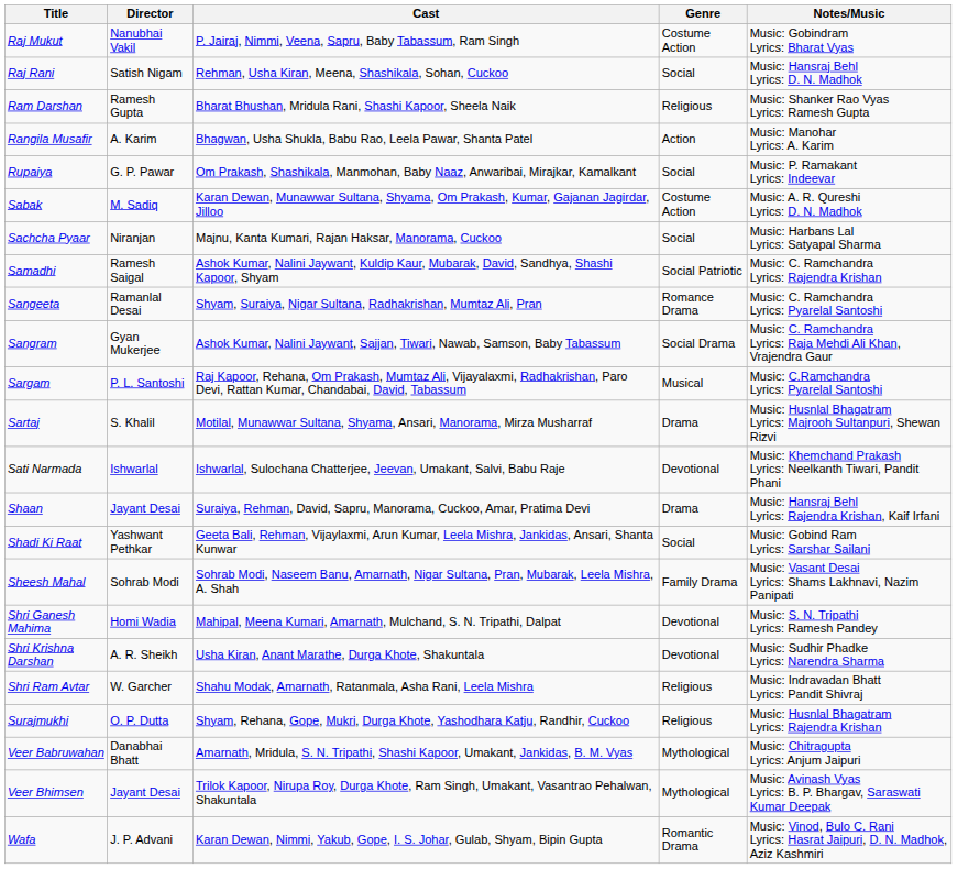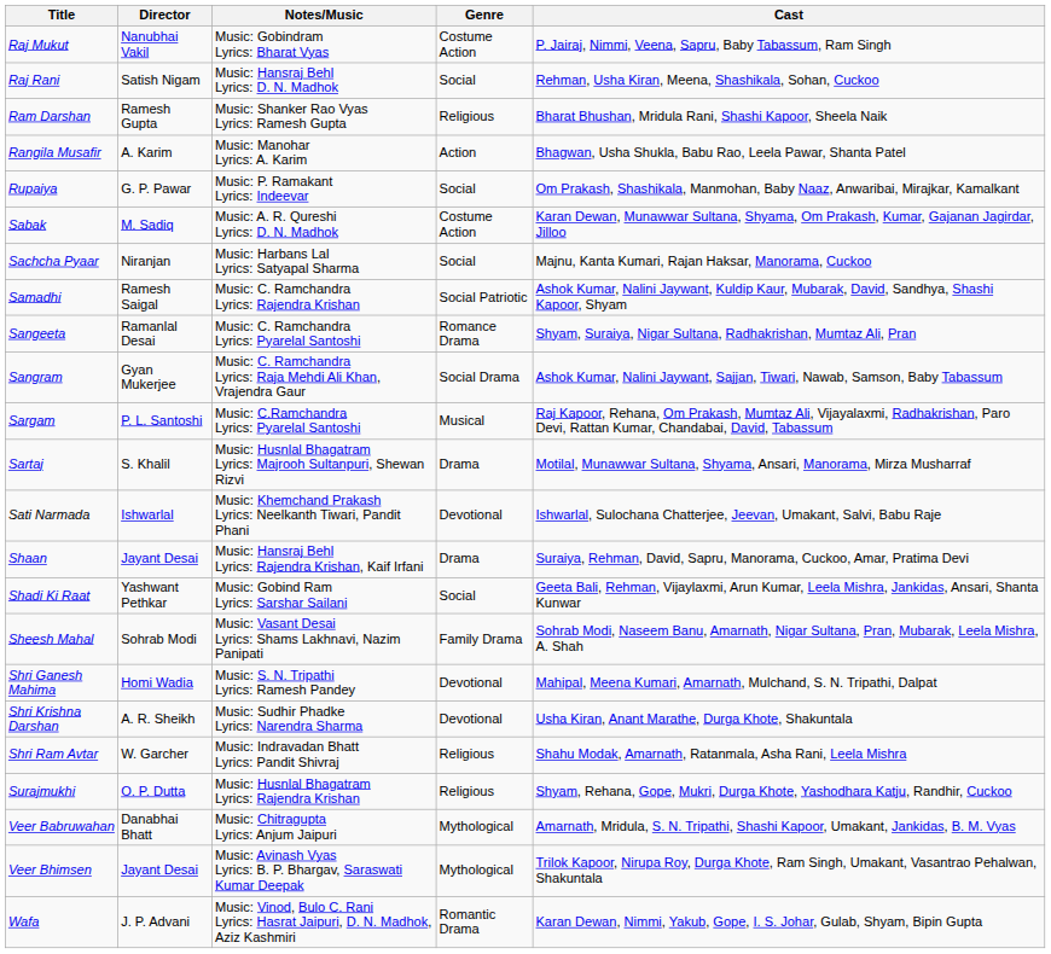 <table class="wikitable">
 <tr>
 <th>Title</th>
 <th>Director</th>
+<th>Notes/Music</th>
+<th>Genre</th>
 <th>Cast</th>
-<th>Genre</th>
-<th>Notes/Music</th>
 </tr>
 <tr>
 <td><em><a href='#'>Raj Mukut</a></em></td>
 <td><a href='#'>Nanubhai Vakil</a></td>
+<td>Music: Gobindram<br>Lyrics: <a href='#'>Bharat Vyas</a></td>
+<td>Costume Action</td>
 <td><a href='#'>P. Jairaj</a>, <a href='#'>Nimmi</a>, <a href='#'>Veena</a>, <a href='#'>Sapru</a>, Baby <a href='#'>Tabassum</a>, Ram Singh</td>
-<td>Costume Action</td>
-<td>Music: Gobindram<br>Lyrics: <a href='#'>Bharat Vyas</a></td>
 </tr>
 <tr>
 <td><em><a href='#'>Raj Rani</a></em></td>
 <td>Satish Nigam</td>
+<td>Music: <a href='#'>Hansraj Behl</a><br>Lyrics: <a href='#'>D. N. Madhok</a></td>
+<td>Social</td>
 <td><a href='#'>Rehman</a>, <a href='#'>Usha Kiran</a>, Meena, <a href='#'>Shashikala</a>, Sohan, <a href='#'>Cuckoo</a></td>
-<td>Social</td>
-<td>Music: <a href='#'>Hansraj Behl</a><br>Lyrics: <a href='#'>D. N. Madhok</a></td>
 </tr>
 <tr>
 <td><em><a href='#'>Ram Darshan</a></em></td>
 <td>Ramesh Gupta</td>
+<td>Music: Shanker Rao Vyas<br>Lyrics: Ramesh Gupta</td>
+<td>Religious</td>
 <td><a href='#'>Bharat Bhushan</a>, Mridula Rani, <a href='#'>Shashi Kapoor</a>, Sheela Naik</td>
-<td>Religious</td>
-<td>Music: Shanker Rao Vyas<br>Lyrics: Ramesh Gupta</td>
 </tr>
 <tr>
 <td><em><a href='#'>Rangila Musafir</a></em></td>
 <td>A. Karim</td>
+<td>Music: Manohar<br>Lyrics: A. Karim</td>
+<td>Action</td>
 <td><a href='#'>Bhagwan</a>, Usha Shukla, Babu Rao, Leela Pawar, Shanta Patel</td>
-<td>Action</td>
-<td>Music: Manohar<br>Lyrics: A. Karim</td>
 </tr>
 <tr>
 <td><em><a href='#'>Rupaiya</a></em></td>
 <td>G. P. Pawar</td>
+<td>Music: P. Ramakant<br>Lyrics: <a href='#'>Indeevar</a></td>
+<td>Social</td>
 <td><a href='#'>Om Prakash</a>, <a href='#'>Shashikala</a>, Manmohan, Baby <a href='#'>Naaz</a>, Anwaribai, Mirajkar, Kamalkant</td>
-<td>Social</td>
-<td>Music: P. Ramakant<br>Lyrics: <a href='#'>Indeevar</a></td>
 </tr>
 <tr>
 <td><em><a href='#'>Sabak</a></em></td>
 <td><a href='#'>M. Sadiq</a></td>
+<td>Music: A. R. Qureshi<br>Lyrics: <a href='#'>D. N. Madhok</a></td>
+<td>Costume Action</td>
 <td><a href='#'>Karan Dewan</a>, <a href='#'>Munawwar Sultana</a>, <a href='#'>Shyama</a>, <a href='#'>Om Prakash</a>, <a href='#'>Kumar</a>, <a href='#'>Gajanan Jagirdar</a>, <a href='#'>Jilloo</a></td>
-<td>Costume Action</td>
-<td>Music: A. R. Qureshi<br>Lyrics: <a href='#'>D. N. Madhok</a></td>
 </tr>
 <tr>
 <td><em><a href='#'>Sachcha Pyaar</a></em></td>
 <td>Niranjan</td>
+<td>Music: Harbans Lal<br>Lyrics: Satyapal Sharma</td>
+<td>Social</td>
 <td>Majnu, Kanta Kumari, Rajan Haksar, <a href='#'>Manorama</a>, <a href='#'>Cuckoo</a></td>
-<td>Social</td>
-<td>Music: Harbans Lal<br>Lyrics: Satyapal Sharma</td>
 </tr>
 <tr>
 <td><em><a href='#'>Samadhi</a></em></td>
 <td>Ramesh Saigal</td>
+<td>Music: C. Ramchandra<br>Lyrics: <a href='#'>Rajendra Krishan</a></td>
+<td>Social Patriotic</td>
 <td><a href='#'>Ashok Kumar</a>, <a href='#'>Nalini Jaywant</a>, <a href='#'>Kuldip Kaur</a>, <a href='#'>Mubarak</a>, <a href='#'>David</a>, Sandhya, <a href='#'>Shashi Kapoor</a>, Shyam</td>
-<td>Social Patriotic</td>
-<td>Music: C. Ramchandra<br>Lyrics: <a href='#'>Rajendra Krishan</a></td>
 </tr>
 <tr>
 <td><em><a href='#'>Sangeeta</a></em></td>
 <td>Ramanlal Desai</td>
+<td>Music: C. Ramchandra<br>Lyrics: <a href='#'>Pyarelal Santoshi</a></td>
+<td>Romance Drama</td>
 <td><a href='#'>Shyam</a>, <a href='#'>Suraiya</a>, <a href='#'>Nigar Sultana</a>, <a href='#'>Radhakrishan</a>, <a href='#'>Mumtaz Ali</a>, <a href='#'>Pran</a></td>
-<td>Romance Drama</td>
-<td>Music: C. Ramchandra<br>Lyrics: <a href='#'>Pyarelal Santoshi</a></td>
 </tr>
 <tr>
 <td><em><a href='#'>Sangram</a></em></td>
 <td>Gyan Mukerjee</td>
+<td>Music: <a href='#'>C. Ramchandra</a><br>Lyrics: <a href='#'>Raja Mehdi Ali Khan</a>, Vrajendra Gaur</td>
+<td>Social Drama</td>
 <td><a href='#'>Ashok Kumar</a>, <a href='#'>Nalini Jaywant</a>, <a href='#'>Sajjan</a>, <a href='#'>Tiwari</a>, Nawab, Samson, Baby <a href='#'>Tabassum</a></td>
-<td>Social Drama</td>
-<td>Music: <a href='#'>C. Ramchandra</a><br>Lyrics: <a href='#'>Raja Mehdi Ali Khan</a>, Vrajendra Gaur</td>
 </tr>
 <tr>
 <td><em><a href='#'>Sargam</a></em></td>
 <td><a href='#'>P. L. Santoshi</a></td>
+<td>Music: <a href='#'>C.Ramchandra</a><br>Lyrics: <a href='#'>Pyarelal Santoshi</a></td>
+<td>Musical</td>
 <td><a href='#'>Raj Kapoor</a>, Rehana, <a href='#'>Om Prakash</a>, <a href='#'>Mumtaz Ali</a>, Vijayalaxmi, <a href='#'>Radhakrishan</a>, Paro Devi, Rattan Kumar, Chandabai, <a href='#'>David</a>, <a href='#'>Tabassum</a></td>
-<td>Musical</td>
-<td>Music: <a href='#'>C.Ramchandra</a><br>Lyrics: <a href='#'>Pyarelal Santoshi</a></td>
 </tr>
 <tr>
 <td><em><a href='#'>Sartaj</a></em></td>
 <td>S. Khalil</td>
+<td>Music: <a href='#'>Husnlal Bhagatram</a><br>Lyrics: <a href='#'>Majrooh Sultanpuri</a>, Shewan Rizvi</td>
+<td>Drama</td>
 <td><a href='#'>Motilal</a>, <a href='#'>Munawwar Sultana</a>, <a href='#'>Shyama</a>, Ansari, <a href='#'>Manorama</a>, Mirza Musharraf</td>
-<td>Drama</td>
-<td>Music: <a href='#'>Husnlal Bhagatram</a><br>Lyrics: <a href='#'>Majrooh Sultanpuri</a>, Shewan Rizvi</td>
 </tr>
 <tr>
 <td><em>Sati Narmada</em></td>
 <td><a href='#'>Ishwarlal</a></td>
+<td>Music: <a href='#'>Khemchand Prakash</a><br>Lyrics: Neelkanth Tiwari, Pandit Phani</td>
+<td>Devotional</td>
 <td><a href='#'>Ishwarlal</a>, Sulochana Chatterjee, <a href='#'>Jeevan</a>, Umakant, Salvi, Babu Raje</td>
-<td>Devotional</td>
-<td>Music: <a href='#'>Khemchand Prakash</a><br>Lyrics: Neelkanth Tiwari, Pandit Phani</td>
 </tr>
 <tr>
 <td><em><a href='#'>Shaan</a></em></td>
 <td><a href='#'>Jayant Desai</a></td>
+<td>Music: <a href='#'>Hansraj Behl</a><br>Lyrics: <a href='#'>Rajendra Krishan</a>, Kaif Irfani</td>
+<td>Drama</td>
 <td><a href='#'>Suraiya</a>, <a href='#'>Rehman</a>, David, Sapru, Manorama, Cuckoo, Amar, Pratima Devi</td>
-<td>Drama</td>
-<td>Music: <a href='#'>Hansraj Behl</a><br>Lyrics: <a href='#'>Rajendra Krishan</a>, Kaif Irfani</td>
 </tr>
 <tr>
 <td><em><a href='#'>Shadi Ki Raat</a></em></td>
 <td>Yashwant Pethkar</td>
+<td>Music: Gobind Ram<br>Lyrics: <a href='#'>Sarshar Sailani</a></td>
+<td>Social</td>
 <td><a href='#'>Geeta Bali</a>, <a href='#'>Rehman</a>, Vijaylaxmi, Arun Kumar, <a href='#'>Leela Mishra</a>, <a href='#'>Jankidas</a>, Ansari, Shanta Kunwar</td>
-<td>Social</td>
-<td>Music: Gobind Ram<br>Lyrics: <a href='#'>Sarshar Sailani</a></td>
 </tr>
 <tr>
 <td><em><a href='#'>Sheesh Mahal</a></em></td>
 <td>Sohrab Modi</td>
+<td>Music: <a href='#'>Vasant Desai</a><br>Lyrics: Shams Lakhnavi, Nazim Panipati</td>
+<td>Family Drama</td>
 <td><a href='#'>Sohrab Modi</a>, <a href='#'>Naseem Banu</a>, <a href='#'>Amarnath</a>, <a href='#'>Nigar Sultana</a>, <a href='#'>Pran</a>, <a href='#'>Mubarak</a>, <a href='#'>Leela Mishra</a>, A. Shah</td>
-<td>Family Drama</td>
-<td>Music: <a href='#'>Vasant Desai</a><br>Lyrics: Shams Lakhnavi, Nazim Panipati</td>
 </tr>
 <tr>
 <td><em><a href='#'>Shri Ganesh Mahima</a></em></td>
 <td><a href='#'>Homi Wadia</a></td>
+<td>Music: <a href='#'>S. N. Tripathi</a><br>Lyrics: Ramesh Pandey</td>
+<td>Devotional</td>
 <td><a href='#'>Mahipal</a>, <a href='#'>Meena Kumari</a>, <a href='#'>Amarnath</a>, Mulchand, S. N. Tripathi, Dalpat</td>
-<td>Devotional</td>
-<td>Music: <a href='#'>S. N. Tripathi</a><br>Lyrics: Ramesh Pandey</td>
 </tr>
 <tr>
 <td><em><a href='#'>Shri Krishna Darshan</a></em></td>
 <td>A. R. Sheikh</td>
+<td>Music: Sudhir Phadke<br>Lyrics: <a href='#'>Narendra Sharma</a></td>
+<td>Devotional</td>
 <td><a href='#'>Usha Kiran</a>, <a href='#'>Anant Marathe</a>, <a href='#'>Durga Khote</a>, Shakuntala</td>
-<td>Devotional</td>
-<td>Music: Sudhir Phadke<br>Lyrics: <a href='#'>Narendra Sharma</a></td>
 </tr>
 <tr>
 <td><em><a href='#'>Shri Ram Avtar</a></em></td>
 <td>W. Garcher</td>
+<td>Music: Indravadan Bhatt<br>Lyrics: Pandit Shivraj</td>
+<td>Religious</td>
 <td><a href='#'>Shahu Modak</a>, <a href='#'>Amarnath</a>, Ratanmala, Asha Rani, <a href='#'>Leela Mishra</a></td>
-<td>Religious</td>
-<td>Music: Indravadan Bhatt<br>Lyrics: Pandit Shivraj</td>
 </tr>
 <tr>
 <td><em><a href='#'>Surajmukhi</a></em></td>
 <td><a href='#'>O. P. Dutta</a></td>
+<td>Music: <a href='#'>Husnlal Bhagatram</a><br>Lyrics: <a href='#'>Rajendra Krishan</a></td>
+<td>Religious</td>
 <td><a href='#'>Shyam</a>, Rehana, <a href='#'>Gope</a>, <a href='#'>Mukri</a>, <a href='#'>Durga Khote</a>, <a href='#'>Yashodhara Katju</a>, Randhir, <a href='#'>Cuckoo</a></td>
-<td>Religious</td>
-<td>Music: <a href='#'>Husnlal Bhagatram</a><br>Lyrics: <a href='#'>Rajendra Krishan</a></td>
 </tr>
 <tr>
 <td><em><a href='#'>Veer Babruwahan</a></em></td>
 <td>Danabhai Bhatt</td>
+<td>Music: <a href='#'>Chitragupta</a><br>Lyrics: Anjum Jaipuri</td>
+<td>Mythological</td>
 <td><a href='#'>Amarnath</a>, Mridula, <a href='#'>S. N. Tripathi</a>, <a href='#'>Shashi Kapoor</a>, Umakant, <a href='#'>Jankidas</a>, <a href='#'>B. M. Vyas</a></td>
-<td>Mythological</td>
-<td>Music: <a href='#'>Chitragupta</a><br>Lyrics: Anjum Jaipuri</td>
 </tr>
 <tr>
 <td><em><a href='#'>Veer Bhimsen</a></em></td>
 <td><a href='#'>Jayant Desai</a></td>
+<td>Music: <a href='#'>Avinash Vyas</a><br>Lyrics: B. P. Bhargav, <a href='#'>Saraswati Kumar Deepak</a></td>
+<td>Mythological</td>
 <td><a href='#'>Trilok Kapoor</a>, <a href='#'>Nirupa Roy</a>, <a href='#'>Durga Khote</a>, Ram Singh, Umakant, Vasantrao Pehalwan, Shakuntala</td>
-<td>Mythological</td>
-<td>Music: <a href='#'>Avinash Vyas</a><br>Lyrics: B. P. Bhargav, <a href='#'>Saraswati Kumar Deepak</a></td>
 </tr>
 <tr>
 <td><em><a href='#'>Wafa</a></em></td>
 <td>J. P. Advani</td>
+<td>Music: <a href='#'>Vinod</a>, <a href='#'>Bulo C. Rani</a><br>Lyrics: <a href='#'>Hasrat Jaipuri</a>, <a href='#'>D. N. Madhok</a>, Aziz Kashmiri</td>
+<td>Romantic Drama</td>
 <td><a href='#'>Karan Dewan</a>, <a href='#'>Nimmi</a>, <a href='#'>Yakub</a>, <a href='#'>Gope</a>, <a href='#'>I. S. Johar</a>, Gulab, Shyam, Bipin Gupta</td>
-<td>Romantic Drama</td>
-<td>Music: <a href='#'>Vinod</a>, <a href='#'>Bulo C. Rani</a><br>Lyrics: <a href='#'>Hasrat Jaipuri</a>, <a href='#'>D. N. Madhok</a>, Aziz Kashmiri</td>
 </tr>
 </table>
